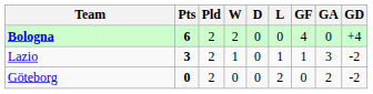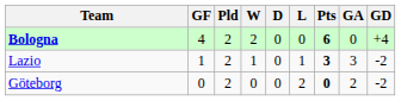 <table class="wikitable" style="text-align:center;">
 <tr>
 <th width=200>Team</th>
-<th width=20>Pts</th>
+<th width=20>GF</th>
 <th width=20>Pld</th>
 <th width=20>W</th>
 <th width=20>D</th>
 <th width=20>L</th>
-<th width=20>GF</th>
+<th width=20>Pts</th>
 <th width=20>GA</th>
 <th width=20>GD</th>
 </tr>
 <tr style="background:#ccffcc">
 <td style="text-align:left"><strong> <a href='#'>Bologna</a></strong></td>
-<td><strong>6</strong></td>
+<td>4</td>
 <td>2</td>
 <td>2</td>
 <td>0</td>
 <td>0</td>
-<td>4</td>
+<td><strong>6</strong></td>
 <td>0</td>
 <td>+4</td>
 </tr>
 <tr>
 <td style="text-align:left"> <a href='#'>Lazio</a></td>
-<td><strong>3</strong></td>
+<td>1</td>
 <td>2</td>
 <td>1</td>
 <td>0</td>
 <td>1</td>
-<td>1</td>
+<td><strong>3</strong></td>
 <td>3</td>
 <td>-2</td>
 </tr>
 <tr>
 <td style="text-align:left"> <a href='#'>Göteborg</a></td>
-<td><strong>0</strong></td>
+<td>0</td>
 <td>2</td>
 <td>0</td>
 <td>0</td>
 <td>2</td>
-<td>0</td>
+<td><strong>0</strong></td>
 <td>2</td>
 <td>-2</td>
 </tr>
 </table>
